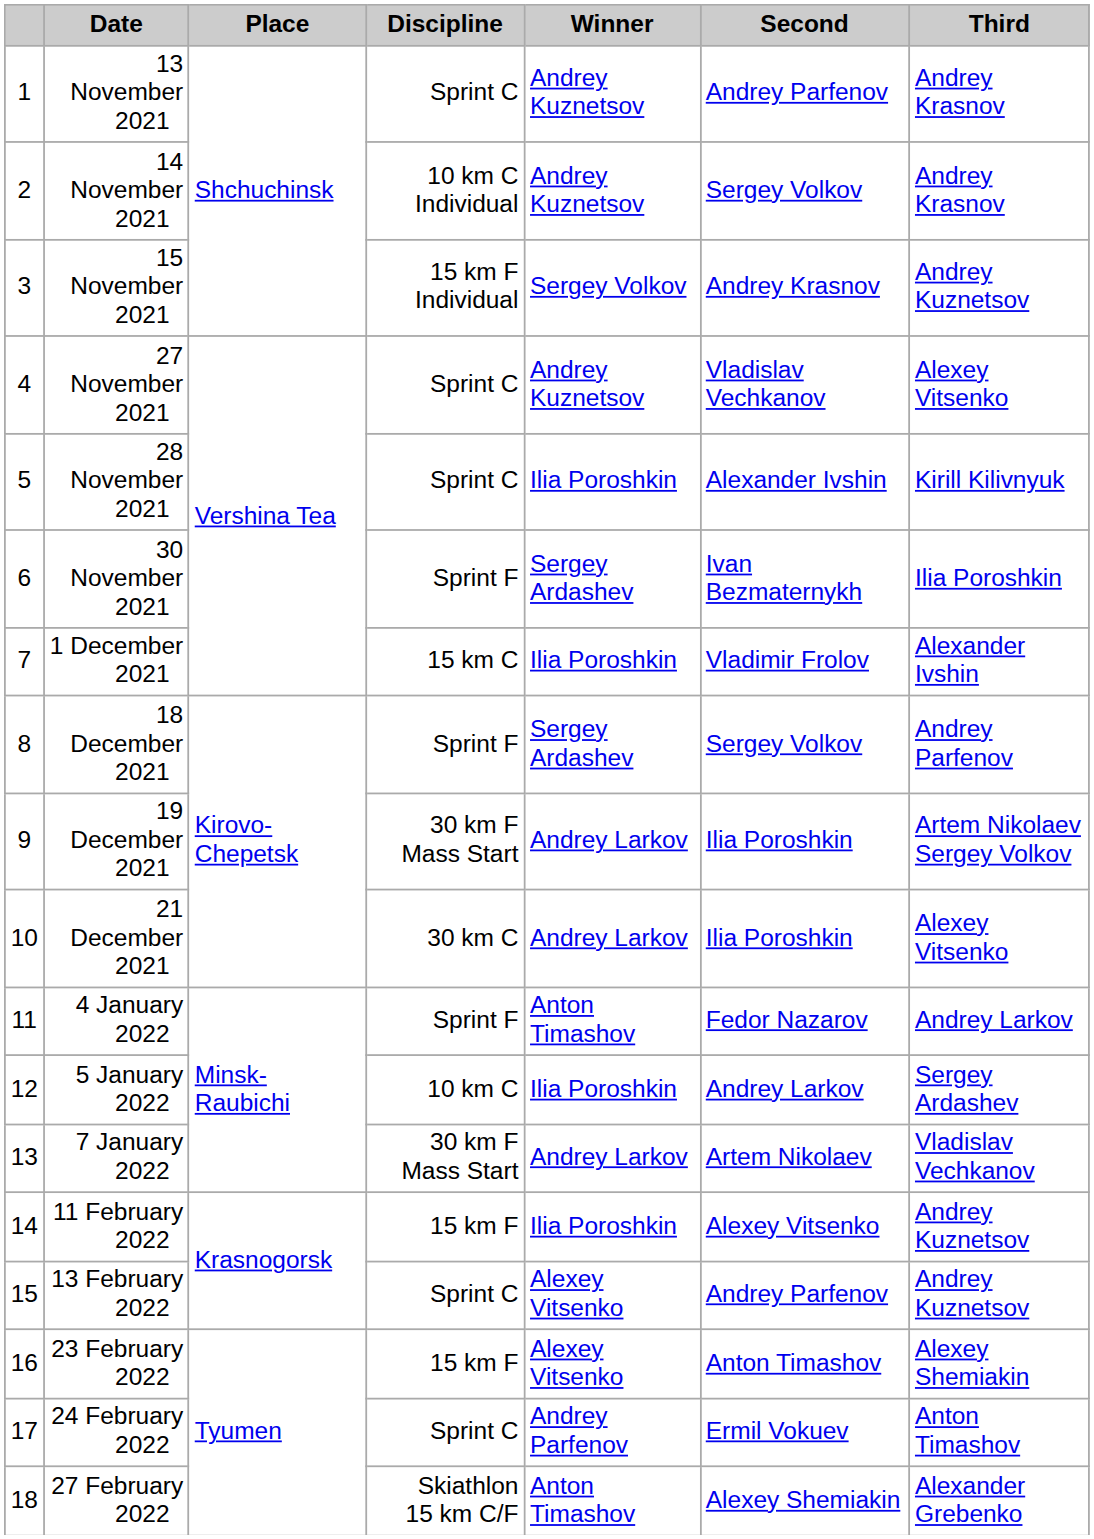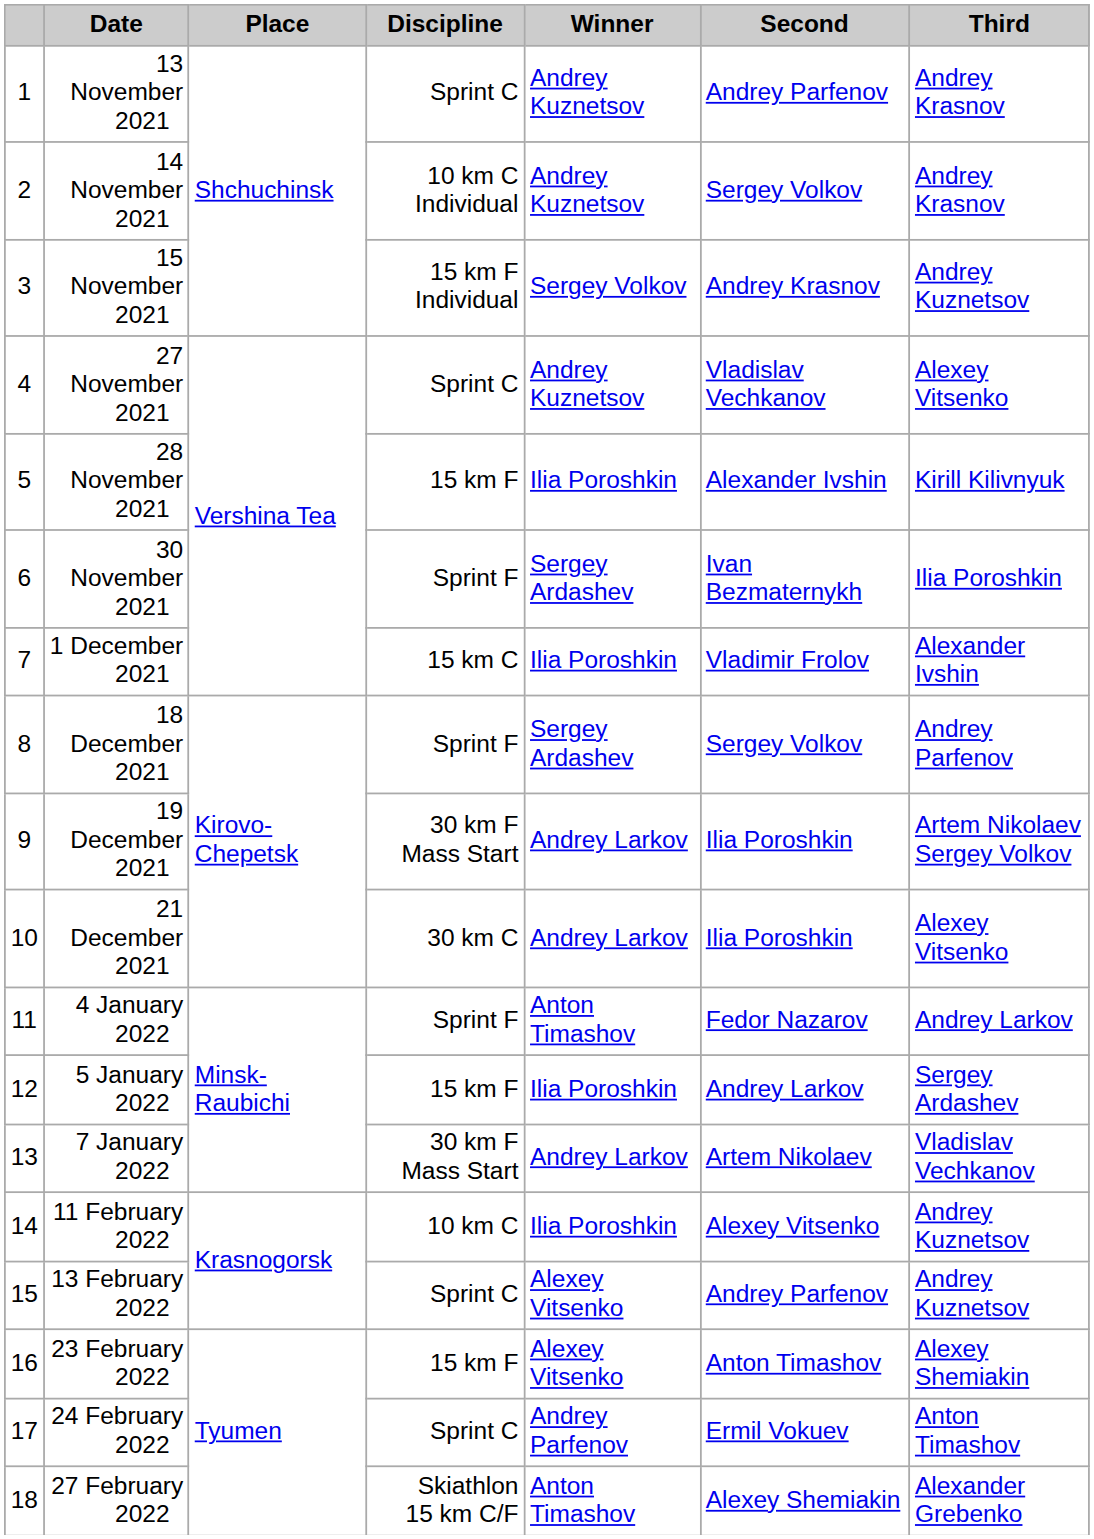 <table class="wikitable plainrowheaders" style="background:#fff; font-size:86%; line-height:16px; border:grey solid 1px; border-collapse:collapse;">
 <tr style="background:#ccc; text-align:center;">
 <th scope="col" style="background:#ccc; width=30 px;"></th>
 <th scope="col" style="background:#ccc; width:120px;">Date</th>
 <th scope="col" style="background:#ccc; width:150px;">Place</th>
 <th scope="col" style="background:#ccc; width:150px;">Discipline</th>
 <th scope="col" style="background:#ccc; width:200px;">Winner</th>
 <th scope="col" style="background:#ccc; width:200px;">Second</th>
 <th scope="col" style="background:#ccc; width:200px;">Third</th>
 </tr>
 <tr>
 <td align=center>1</td>
 <td align=right>13 November 2021  </td>
 <td rowspan=3> <a href='#'>Shchuchinsk</a></td>
 <td align=right>Sprint C</td>
 <td> <a href='#'>Andrey Kuznetsov</a></td>
 <td> <a href='#'>Andrey Parfenov</a></td>
 <td> <a href='#'>Andrey Krasnov</a></td>
 </tr>
 <tr>
 <td align=center>2</td>
 <td align=right>14 November 2021  </td>
 <td align=right>10 km C Individual</td>
 <td> <a href='#'>Andrey Kuznetsov</a></td>
 <td> <a href='#'>Sergey Volkov</a></td>
 <td> <a href='#'>Andrey Krasnov</a></td>
 </tr>
 <tr>
 <td align=center>3</td>
 <td align=right>15 November 2021  </td>
 <td align=right>15 km F Individual</td>
 <td> <a href='#'>Sergey Volkov</a></td>
 <td> <a href='#'>Andrey Krasnov</a></td>
 <td> <a href='#'>Andrey Kuznetsov</a></td>
 </tr>
 <tr>
 <td align=center>4</td>
 <td align=right>27 November 2021  </td>
 <td rowspan=4> <a href='#'>Vershina Tea</a></td>
 <td align=right>Sprint C</td>
 <td> <a href='#'>Andrey Kuznetsov</a></td>
 <td> <a href='#'>Vladislav Vechkanov</a></td>
 <td> <a href='#'>Alexey Vitsenko</a></td>
 </tr>
 <tr>
 <td align=center>5</td>
 <td align=right>28 November 2021  </td>
-<td align=right>Sprint C</td>
+<td align=right>15 km F</td>
 <td> <a href='#'>Ilia Poroshkin</a></td>
 <td> <a href='#'>Alexander Ivshin</a></td>
 <td> <a href='#'>Kirill Kilivnyuk</a></td>
 </tr>
 <tr>
 <td align=center>6</td>
 <td align=right>30 November 2021  </td>
 <td align=right>Sprint F</td>
 <td> <a href='#'>Sergey Ardashev</a></td>
 <td> <a href='#'>Ivan Bezmaternykh</a></td>
 <td> <a href='#'>Ilia Poroshkin</a></td>
 </tr>
 <tr>
 <td align=center>7</td>
 <td align=right>1 December 2021  </td>
 <td align=right>15 km C</td>
 <td> <a href='#'>Ilia Poroshkin</a></td>
 <td> <a href='#'>Vladimir Frolov</a></td>
 <td> <a href='#'>Alexander Ivshin</a></td>
 </tr>
 <tr>
 <td align=center>8</td>
 <td align=right>18 December 2021  </td>
 <td rowspan=3> <a href='#'>Kirovo-Chepetsk</a></td>
 <td align=right>Sprint F</td>
 <td> <a href='#'>Sergey Ardashev</a></td>
 <td> <a href='#'>Sergey Volkov</a></td>
 <td> <a href='#'>Andrey Parfenov</a></td>
 </tr>
 <tr>
 <td align=center>9</td>
 <td align=right>19 December 2021  </td>
 <td align=right>30 km F Mass Start</td>
 <td> <a href='#'>Andrey Larkov</a></td>
 <td> <a href='#'>Ilia Poroshkin</a></td>
 <td> <a href='#'>Artem Nikolaev</a> <br>  <a href='#'>Sergey Volkov</a></td>
 </tr>
 <tr>
 <td align=center>10</td>
 <td align=right>21 December 2021  </td>
 <td align=right>30 km C</td>
 <td> <a href='#'>Andrey Larkov</a></td>
 <td> <a href='#'>Ilia Poroshkin</a></td>
 <td> <a href='#'>Alexey Vitsenko</a></td>
 </tr>
 <tr>
 <td align=center>11</td>
 <td align=right>4 January 2022  </td>
 <td rowspan=3> <a href='#'>Minsk-Raubichi</a></td>
 <td align=right>Sprint F</td>
 <td> <a href='#'>Anton Timashov</a></td>
 <td> <a href='#'>Fedor Nazarov</a></td>
 <td> <a href='#'>Andrey Larkov</a></td>
 </tr>
 <tr>
 <td align=center>12</td>
 <td align=right>5 January 2022  </td>
-<td align=right>10 km C</td>
+<td align=right>15 km F</td>
 <td> <a href='#'>Ilia Poroshkin</a></td>
 <td> <a href='#'>Andrey Larkov</a></td>
 <td> <a href='#'>Sergey Ardashev</a></td>
 </tr>
 <tr>
 <td align=center>13</td>
 <td align=right>7 January 2022  </td>
 <td align=right>30 km F Mass Start</td>
 <td> <a href='#'>Andrey Larkov</a></td>
 <td> <a href='#'>Artem Nikolaev</a></td>
 <td> <a href='#'>Vladislav Vechkanov</a></td>
 </tr>
 <tr>
 <td align=center>14</td>
 <td align=right>11 February 2022  </td>
 <td rowspan=2> <a href='#'>Krasnogorsk</a></td>
-<td align=right>15 km F</td>
+<td align=right>10 km C</td>
 <td> <a href='#'>Ilia Poroshkin</a></td>
 <td> <a href='#'>Alexey Vitsenko</a></td>
 <td> <a href='#'>Andrey Kuznetsov</a></td>
 </tr>
 <tr>
 <td align=center>15</td>
 <td align=right>13 February 2022  </td>
 <td align=right>Sprint C</td>
 <td> <a href='#'>Alexey Vitsenko</a></td>
 <td> <a href='#'>Andrey Parfenov</a></td>
 <td> <a href='#'>Andrey Kuznetsov</a></td>
 </tr>
 <tr>
 <td align=center>16</td>
 <td align=right>23 February 2022  </td>
 <td rowspan=3> <a href='#'>Tyumen</a></td>
 <td align=right>15 km F</td>
 <td> <a href='#'>Alexey Vitsenko</a></td>
 <td> <a href='#'>Anton Timashov</a></td>
 <td> <a href='#'>Alexey Shemiakin</a></td>
 </tr>
 <tr>
 <td align=center>17</td>
 <td align=right>24 February 2022  </td>
 <td align=right>Sprint C</td>
 <td> <a href='#'>Andrey Parfenov</a></td>
 <td> <a href='#'>Ermil Vokuev</a></td>
 <td> <a href='#'>Anton Timashov</a></td>
 </tr>
 <tr>
 <td align=center>18</td>
 <td align=right>27 February 2022  </td>
 <td align=right>Skiathlon 15 km C/F</td>
 <td> <a href='#'>Anton Timashov</a></td>
 <td> <a href='#'>Alexey Shemiakin</a></td>
 <td> <a href='#'>Alexander Grebenko</a></td>
 </tr>
 </table>
